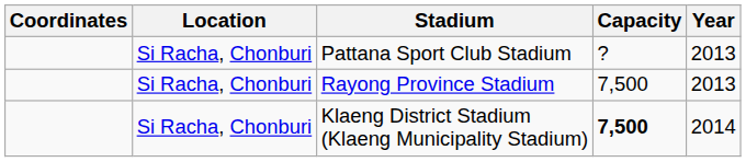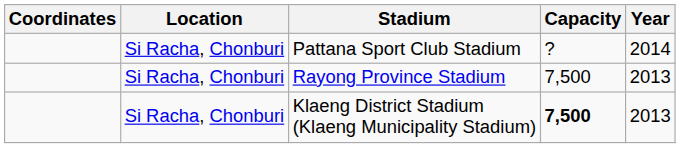 <table class="wikitable sortable">
 <tr>
 <th>Coordinates</th>
 <th>Location</th>
 <th>Stadium</th>
 <th>Capacity</th>
 <th>Year</th>
 </tr>
 <tr>
 <td></td>
 <td><a href='#'>Si Racha</a>, <a href='#'>Chonburi</a></td>
 <td>Pattana Sport Club Stadium</td>
 <td>?</td>
-<td>2013</td>
+<td>2014</td>
 </tr>
 <tr>
 <td></td>
 <td><a href='#'>Si Racha</a>, <a href='#'>Chonburi</a></td>
 <td><a href='#'>Rayong Province Stadium</a></td>
 <td>7,500</td>
 <td>2013</td>
 </tr>
 <tr>
 <td></td>
 <td><a href='#'>Si Racha</a>, <a href='#'>Chonburi</a></td>
 <td>Klaeng District Stadium<br>(Klaeng Municipality Stadium)</td>
 <td><strong>7,500</strong></td>
-<td>2014</td>
+<td>2013</td>
 </tr>
 </table>
